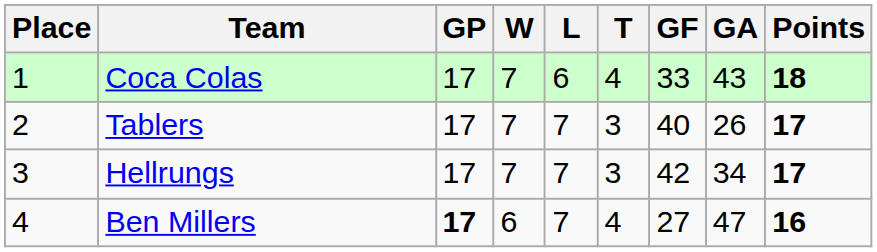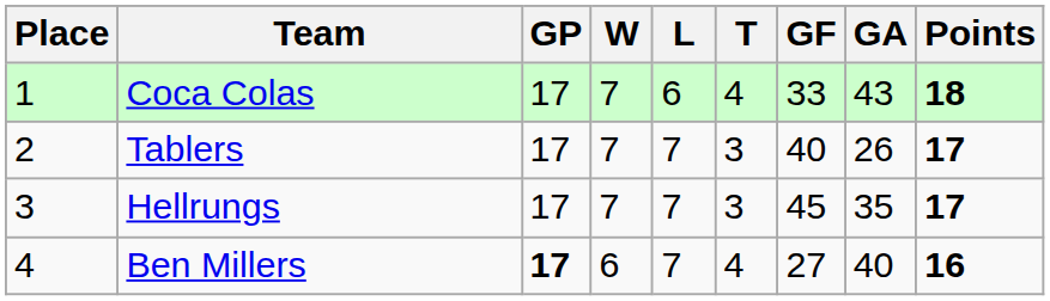 <table class="wikitable">
 <tr>
 <th>Place</th>
 <th width="170">Team</th>
 <th width="20">GP</th>
 <th width="20">W</th>
 <th width="20">L</th>
 <th width="20">T</th>
 <th width="20">GF</th>
 <th width="20">GA</th>
 <th>Points</th>
 </tr>
 <tr bgcolor=#ccffcc>
 <td>1</td>
 <td><a href='#'>Coca Colas</a></td>
 <td>17</td>
 <td>7</td>
 <td>6</td>
 <td>4</td>
 <td>33</td>
 <td>43</td>
 <td><strong>18</strong></td>
 </tr>
 <tr>
 <td>2</td>
 <td><a href='#'>Tablers</a></td>
 <td>17</td>
 <td>7</td>
 <td>7</td>
 <td>3</td>
 <td>40</td>
 <td>26</td>
 <td><strong>17</strong></td>
 </tr>
 <tr>
 <td>3</td>
 <td><a href='#'>Hellrungs</a></td>
 <td>17</td>
 <td>7</td>
 <td>7</td>
 <td>3</td>
-<td>42</td>
-<td>34</td>
+<td>45</td>
+<td>35</td>
 <td><strong>17</strong></td>
 </tr>
 <tr>
 <td>4</td>
 <td><a href='#'>Ben Millers</a></td>
 <td><strong>17</strong></td>
 <td>6</td>
 <td>7</td>
 <td>4</td>
 <td>27</td>
-<td>47</td>
+<td>40</td>
 <td><strong>16</strong></td>
 </tr>
 </table>
